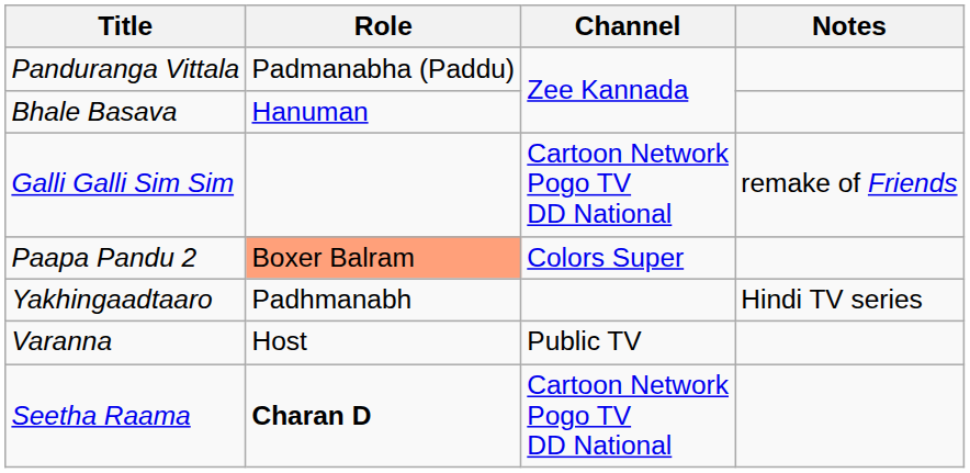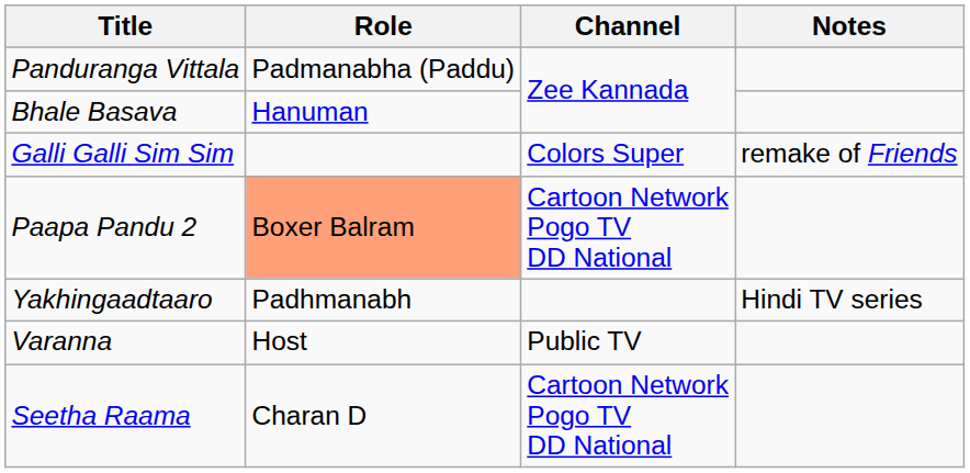 <table class="wikitable sortable">
 <tr>
 <th>Title</th>
 <th>Role</th>
 <th>Channel</th>
 <th>Notes</th>
 </tr>
 <tr>
 <td><em>Panduranga Vittala</em></td>
 <td>Padmanabha (Paddu)</td>
 <td rowspan="2"><a href='#'>Zee Kannada</a></td>
 <td></td>
 </tr>
 <tr>
 <td><em>Bhale Basava</em></td>
 <td><a href='#'>Hanuman</a></td>
 </tr>
 <tr>
 <td><em><a href='#'>Galli Galli Sim Sim</a></em></td>
 <td></td>
-<td><a href='#'>Cartoon Network</a><br><a href='#'>Pogo TV</a><br><a href='#'>DD National</a></td>
+<td><a href='#'>Colors Super</a></td>
 <td>remake of <em><a href='#'>Friends</a></em></td>
 </tr>
 <tr>
 <td><em>Paapa Pandu 2</em></td>
 <td style="background: lightsalmon;">Boxer Balram</td>
-<td><a href='#'>Colors Super</a></td>
+<td><a href='#'>Cartoon Network</a><br><a href='#'>Pogo TV</a><br><a href='#'>DD National</a></td>
 </tr>
 <tr>
 <td><em>Yakhingaadtaaro</em></td>
 <td>Padhmanabh</td>
 <td></td>
 <td>Hindi TV series</td>
 </tr>
 <tr>
 <td><em>Varanna</em></td>
 <td>Host</td>
 <td>Public TV</td>
 <td></td>
 </tr>
 <tr>
 <td><em><a href='#'>Seetha Raama</a></em></td>
-<td><strong>Charan D</strong></td>
+<td>Charan D</td>
 <td><a href='#'>Cartoon Network</a><br><a href='#'>Pogo TV</a><br><a href='#'>DD National</a></td>
 <td></td>
 </tr>
 </table>
